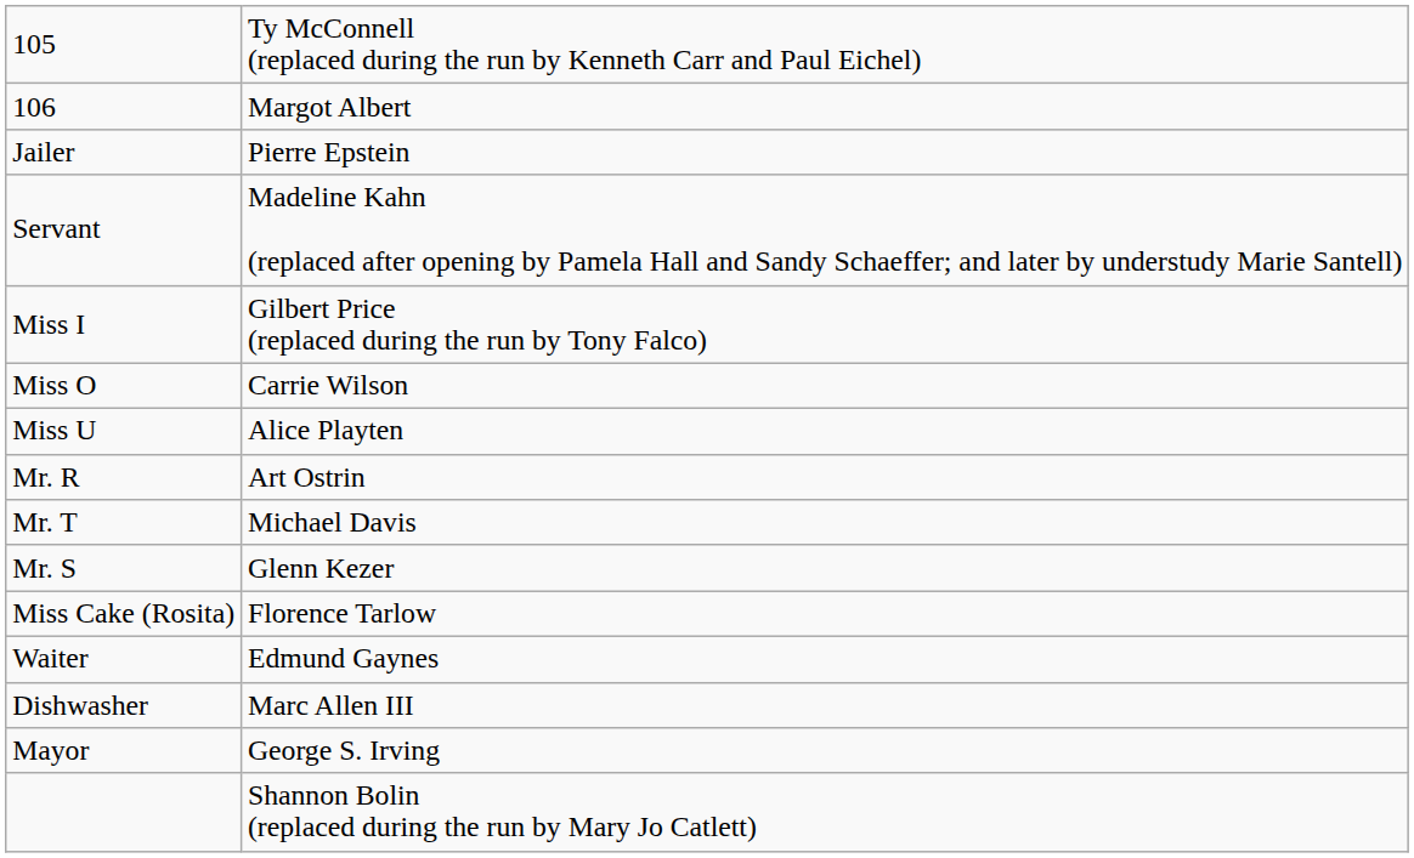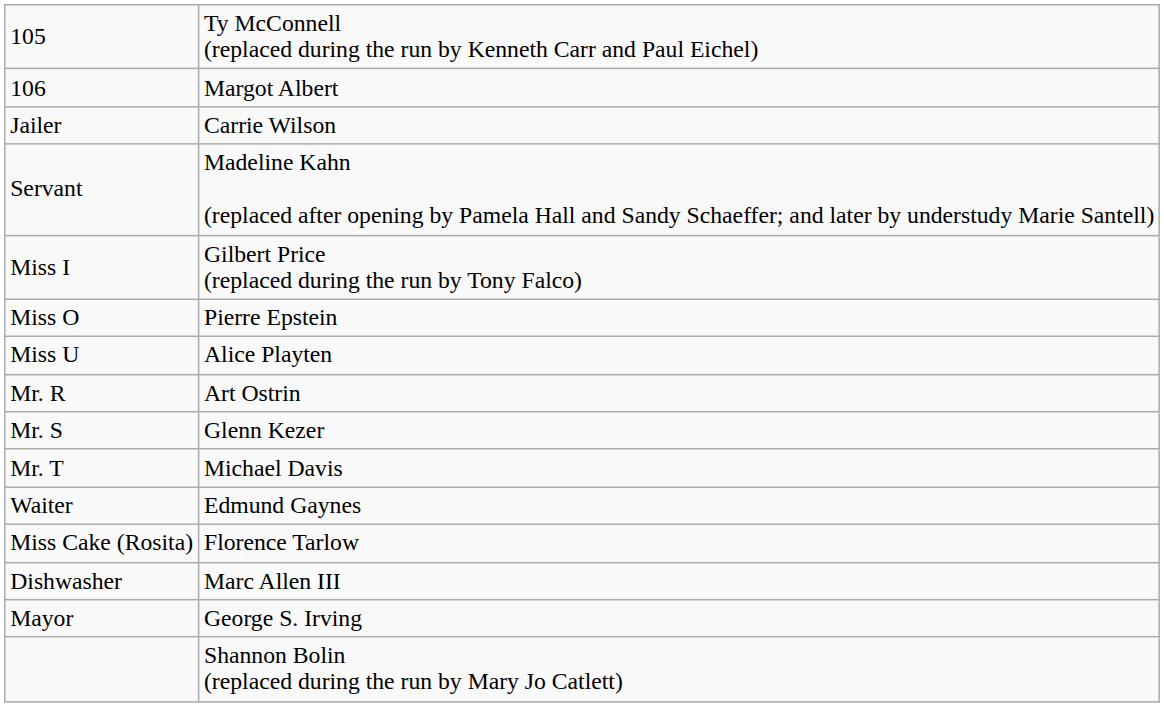 <table class="wikitable">
 <tr>
 <td>105</td>
 <td>Ty McConnell<br> (replaced during the run by Kenneth Carr and Paul Eichel)</td>
 </tr>
 <tr>
 <td>106</td>
 <td>Margot Albert</td>
 </tr>
 <tr>
 <td>Jailer</td>
-<td>Pierre Epstein</td>
+<td>Carrie Wilson</td>
 </tr>
 <tr>
 <td>Servant</td>
 <td>Madeline Kahn<br><br>(replaced after opening by Pamela Hall and Sandy Schaeffer; and later by understudy Marie Santell)</td>
 </tr>
 <tr>
 <td>Miss I</td>
 <td>Gilbert Price<br> (replaced during the run by Tony Falco)</td>
 </tr>
 <tr>
 <td>Miss O</td>
-<td>Carrie Wilson</td>
+<td>Pierre Epstein</td>
 </tr>
 <tr>
 <td>Miss U</td>
 <td>Alice Playten</td>
 </tr>
 <tr>
 <td>Mr. R</td>
 <td>Art Ostrin</td>
 </tr>
 <tr>
+<td>Mr. S</td>
+<td>Glenn Kezer</td>
+</tr>
+<tr>
 <td>Mr. T</td>
 <td>Michael Davis</td>
 </tr>
 <tr>
-<td>Mr. S</td>
-<td>Glenn Kezer</td>
+<td>Waiter</td>
+<td>Edmund Gaynes</td>
 </tr>
 <tr>
 <td>Miss Cake (Rosita)</td>
 <td>Florence Tarlow</td>
-</tr>
-<tr>
-<td>Waiter</td>
-<td>Edmund Gaynes</td>
 </tr>
 <tr>
 <td>Dishwasher</td>
 <td>Marc Allen III</td>
 </tr>
 <tr>
 <td>Mayor</td>
 <td>George S. Irving</td>
 </tr>
 <tr (replaced by Eliot Savage)>
 <td><br></td>
 <td>Shannon Bolin<br> (replaced during the run by Mary Jo Catlett)</td>
 </tr>
 </table>
